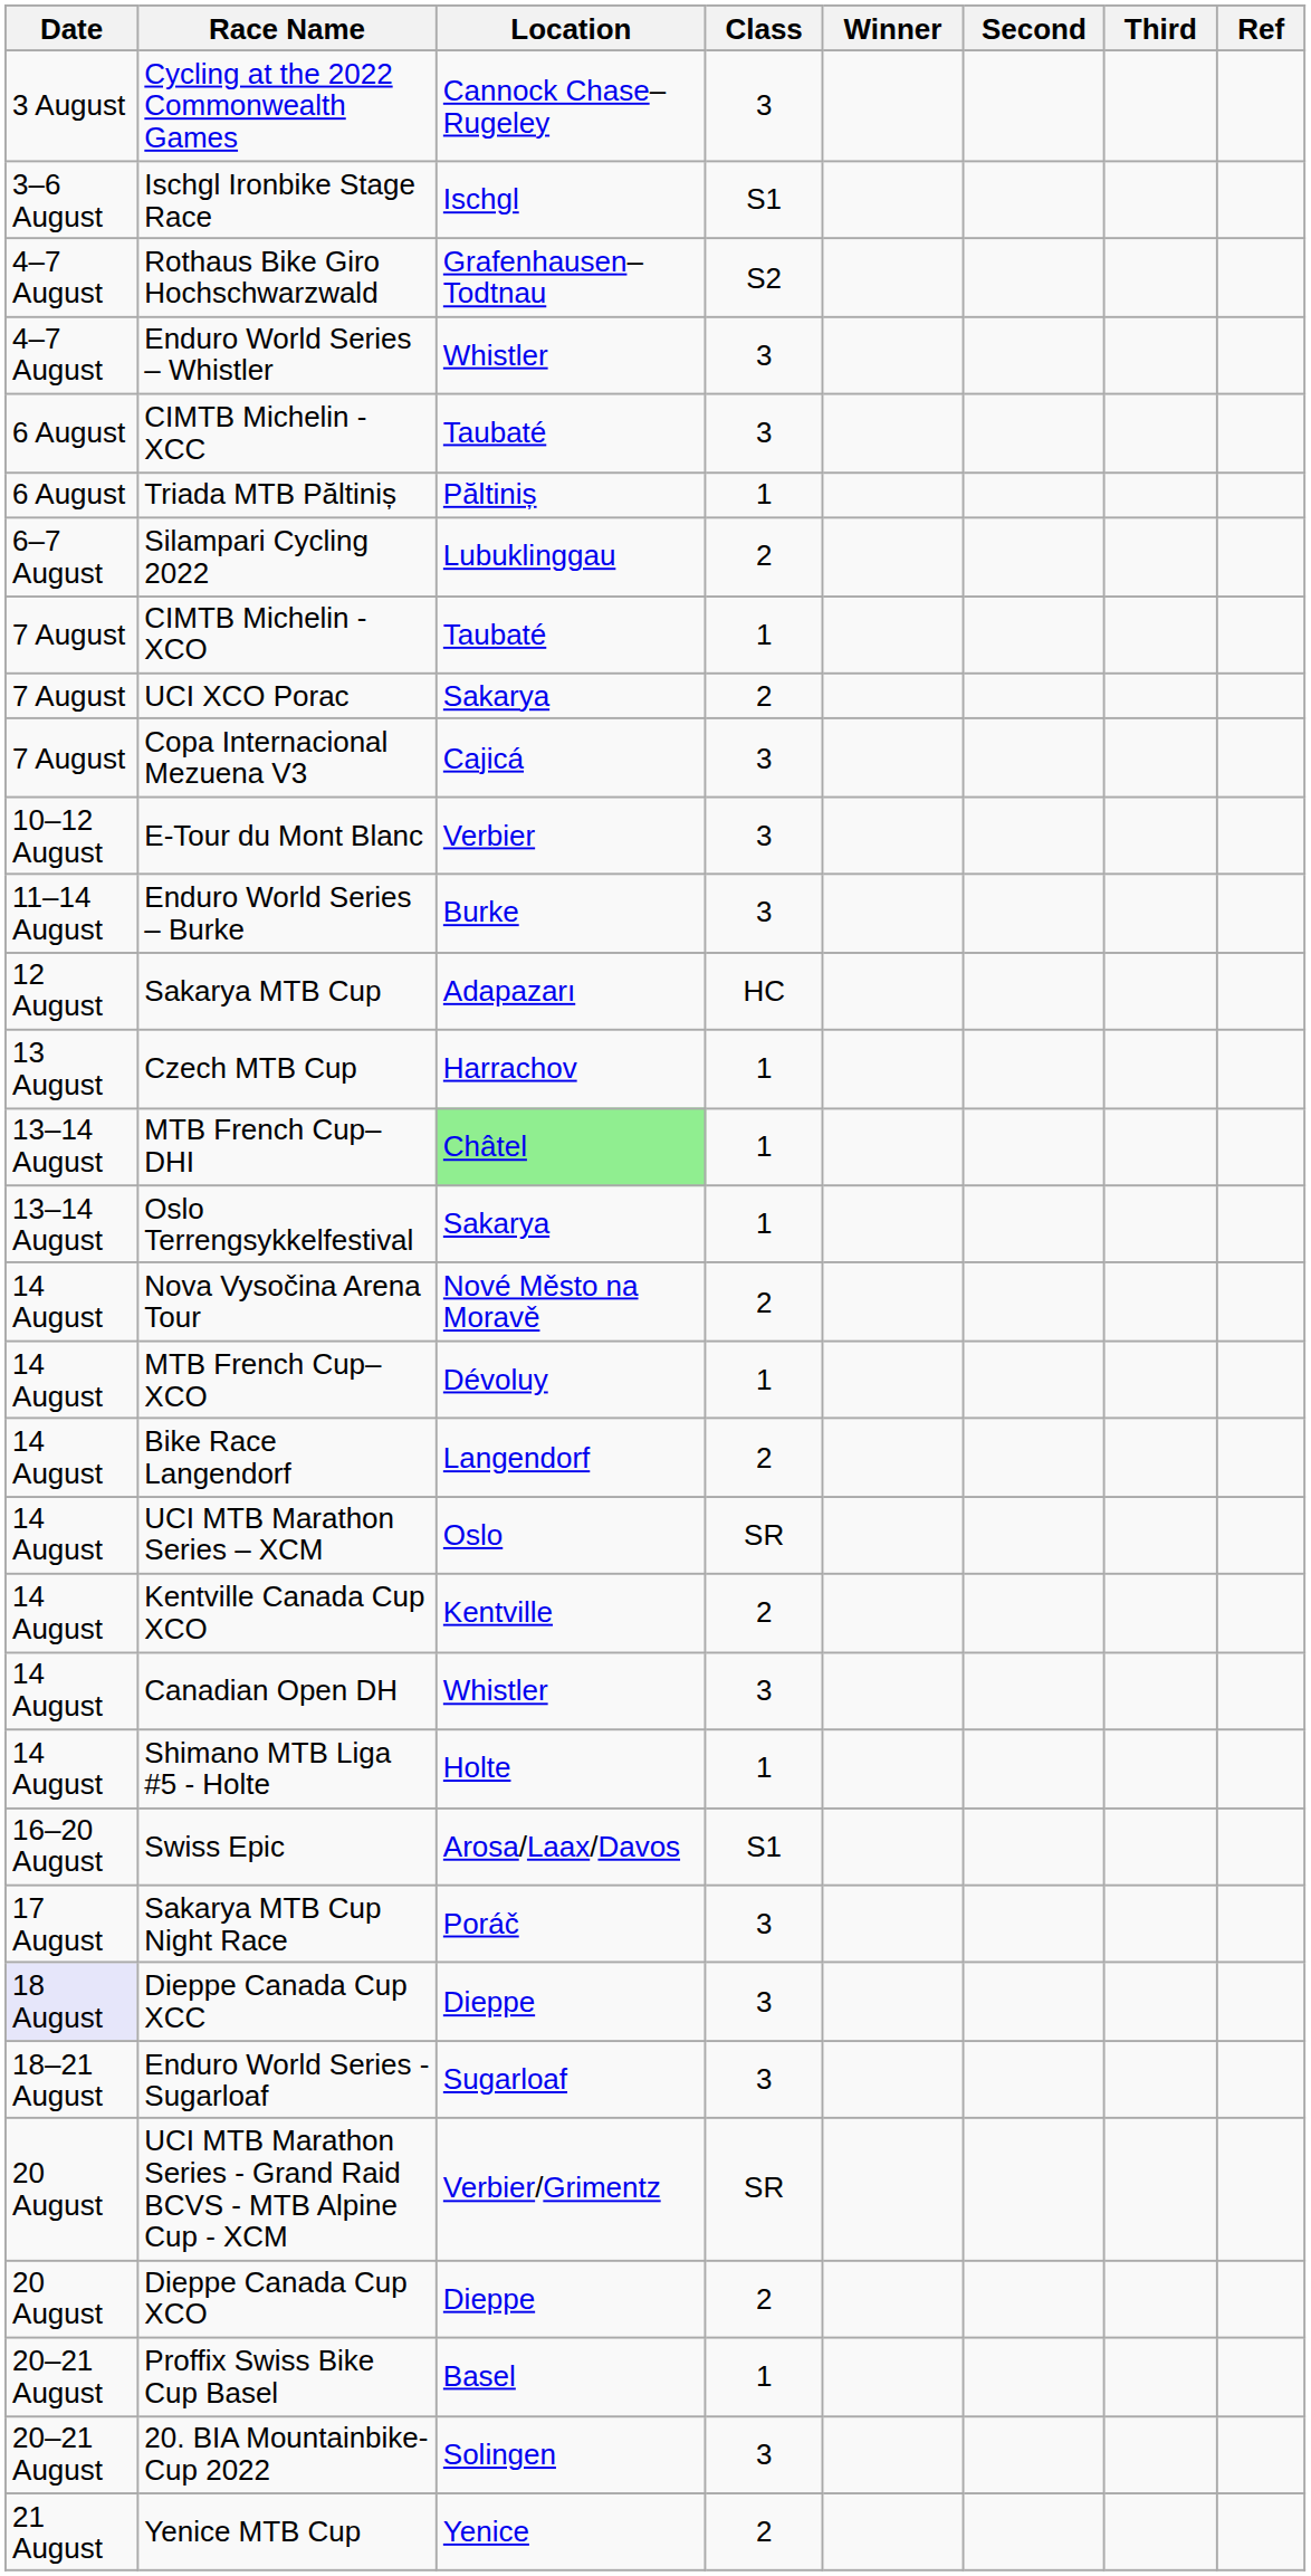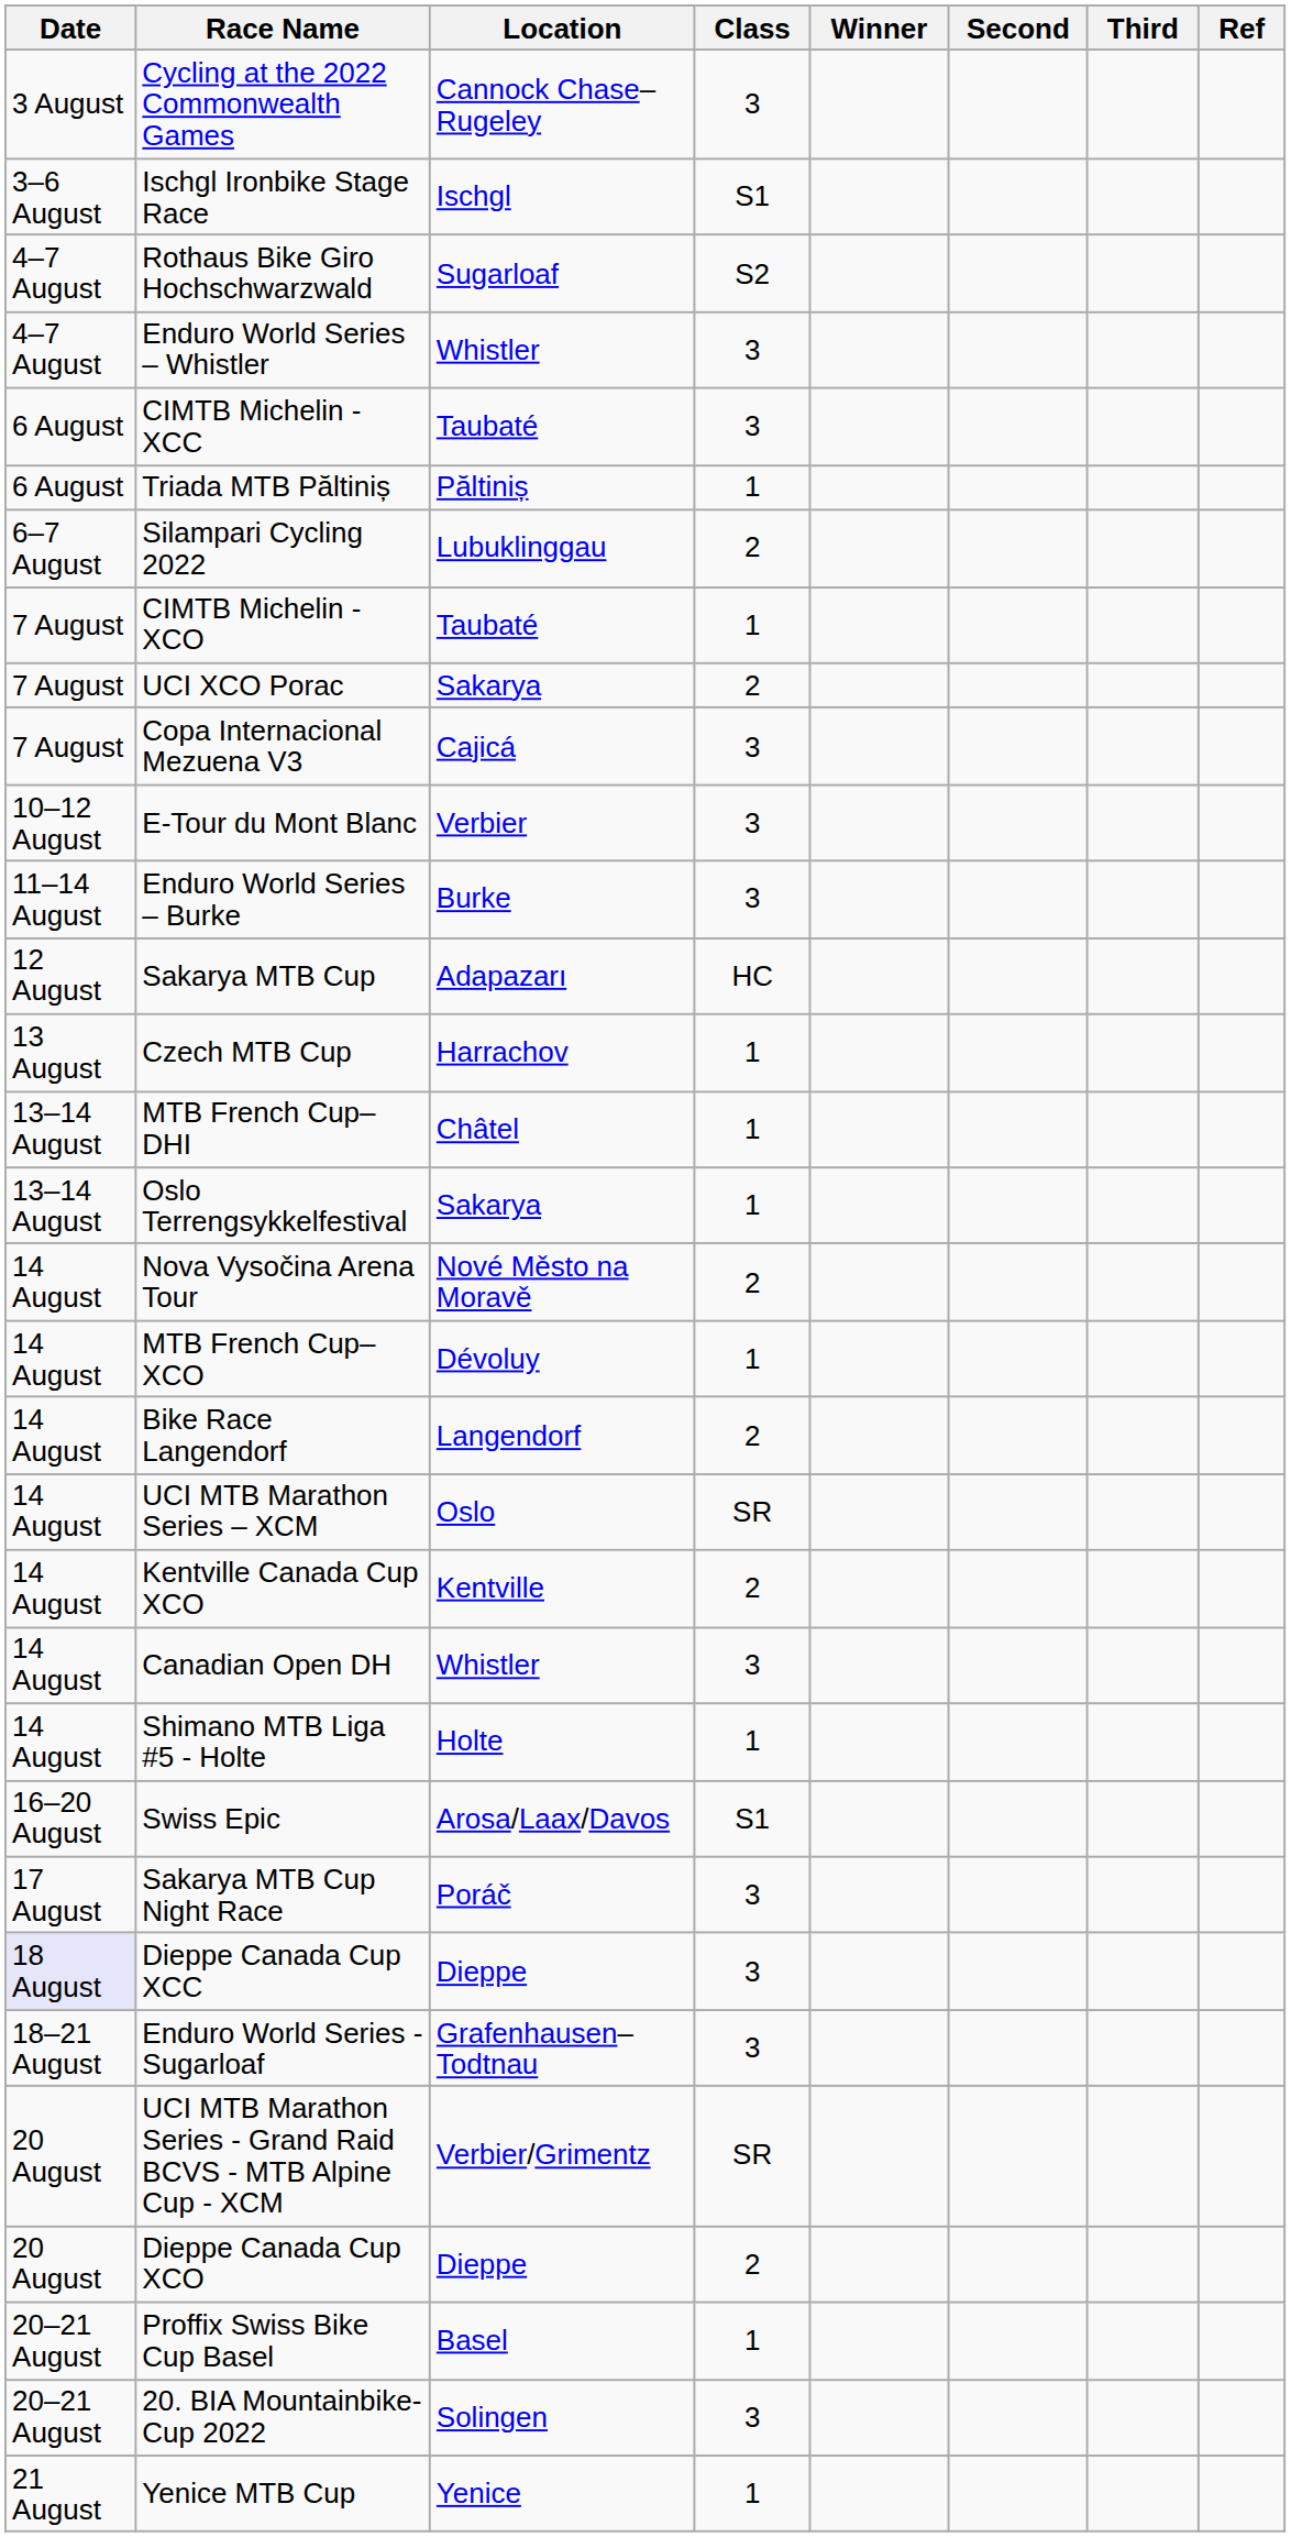 <table class="wikitable sortable" style="font-size:85%;">
 <tr>
 <th style="width:190px;">Date</th>
 <th style="width:210px;">Race Name</th>
 <th style="width:210px;">Location</th>
 <th style="width:170px;">Class</th>
 <th width=200px>Winner</th>
 <th style="width:170px;">Second</th>
 <th style="width:170px;">Third</th>
 <th style="width:170px;">Ref</th>
 </tr>
 <tr>
 <td>3 August</td>
 <td><a href='#'>Cycling at the 2022 Commonwealth Games</a></td>
 <td> <a href='#'>Cannock Chase</a>–<a href='#'>Rugeley</a></td>
 <td align=center>3</td>
 <td></td>
 <td></td>
 <td></td>
 <td align=center></td>
 </tr>
 <tr>
 <td>3–6 August</td>
 <td>Ischgl Ironbike Stage Race</td>
 <td> <a href='#'>Ischgl</a></td>
 <td align=center>S1</td>
 <td><br></td>
 <td></td>
 <td><br></td>
 <td align=center></td>
 </tr>
 <tr>
 <td>4–7 August</td>
 <td>Rothaus Bike Giro Hochschwarzwald</td>
-<td> <a href='#'>Grafenhausen</a>–<a href='#'>Todtnau</a></td>
+<td> <a href='#'>Sugarloaf</a></td>
 <td align=center>S2</td>
 <td><br></td>
 <td><br></td>
 <td></td>
 <td align=center></td>
 </tr>
 <tr>
 <td>4–7 August</td>
 <td>Enduro World Series – Whistler</td>
 <td> <a href='#'>Whistler</a></td>
 <td align=center>3</td>
 <td><br></td>
 <td><br></td>
 <td><br></td>
 <td align=center></td>
 </tr>
 <tr>
 <td>6 August</td>
 <td>CIMTB Michelin - XCC</td>
 <td> <a href='#'>Taubaté</a></td>
 <td align=center>3</td>
 <td><br></td>
 <td><br></td>
 <td><br></td>
 <td align=center></td>
 </tr>
 <tr>
 <td>6 August</td>
 <td>Triada MTB Păltiniș</td>
 <td> <a href='#'>Păltiniș</a></td>
 <td align=center>1</td>
 <td><br></td>
 <td><br></td>
 <td><br></td>
 <td align=center></td>
 </tr>
 <tr>
 <td>6–7 August</td>
 <td>Silampari Cycling 2022</td>
 <td> <a href='#'>Lubuklinggau</a></td>
 <td align=center>2</td>
 <td></td>
 <td></td>
 <td></td>
 <td align=center></td>
 </tr>
 <tr>
 <td>7 August</td>
 <td>CIMTB Michelin - XCO</td>
 <td> <a href='#'>Taubaté</a></td>
 <td align=center>1</td>
 <td><br></td>
 <td><br></td>
 <td><br></td>
 <td align=center></td>
 </tr>
 <tr>
 <td>7 August</td>
 <td>UCI XCO Porac</td>
 <td> <a href='#'>Sakarya</a></td>
 <td align=center>2</td>
 <td><br></td>
 <td><br></td>
 <td><br></td>
 <td align=center></td>
 </tr>
 <tr>
 <td>7 August</td>
 <td>Copa Internacional Mezuena V3</td>
 <td> <a href='#'>Cajicá</a></td>
 <td align=center>3</td>
 <td><br></td>
 <td><br></td>
 <td><br></td>
 <td align=center></td>
 </tr>
 <tr>
 <td>10–12 August</td>
 <td>E-Tour du Mont Blanc</td>
 <td> <a href='#'>Verbier</a></td>
 <td align=center>3</td>
 <td><br></td>
 <td><br></td>
 <td><br></td>
 <td align=center></td>
 </tr>
 <tr>
 <td>11–14 August</td>
 <td>Enduro World Series – Burke</td>
 <td> <a href='#'>Burke</a></td>
 <td align=center>3</td>
 <td><br></td>
 <td><br></td>
 <td><br></td>
 <td align=center></td>
 </tr>
 <tr>
 <td>12 August</td>
 <td>Sakarya MTB Cup</td>
 <td> <a href='#'>Adapazarı</a></td>
 <td align=center>HC</td>
 <td><br></td>
 <td><br></td>
 <td><br></td>
 <td align=center></td>
 </tr>
 <tr>
 <td>13 August</td>
 <td>Czech MTB Cup</td>
 <td> <a href='#'>Harrachov</a></td>
 <td align=center>1</td>
 <td><br></td>
 <td><br></td>
 <td><br></td>
 <td align=center></td>
 </tr>
 <tr>
 <td>13–14 August</td>
 <td>MTB French Cup–DHI</td>
-<td style="background: lightgreen;"> <a href='#'>Châtel</a></td>
+<td> <a href='#'>Châtel</a></td>
 <td align=center>1</td>
 <td><br></td>
 <td><br></td>
 <td><br></td>
 <td align=center></td>
 </tr>
 <tr>
 <td>13–14 August</td>
 <td>Oslo Terrengsykkelfestival</td>
 <td> <a href='#'>Sakarya</a></td>
 <td align=center>1</td>
 <td></td>
 <td></td>
 <td></td>
 <td align=center></td>
 </tr>
 <tr>
 <td>14 August</td>
 <td>Nova Vysočina Arena Tour</td>
 <td> <a href='#'>Nové Město na Moravě</a></td>
 <td align=center>2</td>
 <td><br></td>
 <td><br></td>
 <td><br></td>
 <td align=center></td>
 </tr>
 <tr>
 <td>14 August</td>
 <td>MTB French Cup–XCO</td>
 <td> <a href='#'>Dévoluy</a></td>
 <td align=center>1</td>
 <td><br></td>
 <td><br></td>
 <td><br></td>
 <td align=center></td>
 </tr>
 <tr>
 <td>14 August</td>
 <td>Bike Race Langendorf</td>
 <td> <a href='#'>Langendorf</a></td>
 <td align=center>2</td>
 <td><br></td>
 <td><br></td>
 <td><br></td>
 <td align=center></td>
 </tr>
 <tr>
 <td>14 August</td>
 <td>UCI MTB Marathon Series – XCM</td>
 <td> <a href='#'>Oslo</a></td>
 <td align=center>SR</td>
 <td><br></td>
 <td><br></td>
 <td><br></td>
 <td align=center></td>
 </tr>
 <tr>
 <td>14 August</td>
 <td>Kentville Canada Cup XCO</td>
 <td> <a href='#'>Kentville</a></td>
 <td align=center>2</td>
 <td><br></td>
 <td><br></td>
 <td><br></td>
 <td align=center></td>
 </tr>
 <tr>
 <td>14 August</td>
 <td>Canadian Open DH</td>
 <td> <a href='#'>Whistler</a></td>
 <td align=center>3</td>
 <td><br></td>
 <td><br></td>
 <td><br></td>
 <td align=center></td>
 </tr>
 <tr>
 <td>14 August</td>
 <td>Shimano MTB Liga #5 - Holte</td>
 <td> <a href='#'>Holte</a></td>
 <td align=center>1</td>
 <td><br></td>
 <td><br></td>
 <td><br></td>
 <td align=center></td>
 </tr>
 <tr>
 <td>16–20 August</td>
 <td>Swiss Epic</td>
 <td> <a href='#'>Arosa</a>/<a href='#'>Laax</a>/<a href='#'>Davos</a></td>
 <td align=center>S1</td>
 <td><br></td>
 <td><br></td>
 <td><br></td>
 <td align=center></td>
 </tr>
 <tr>
 <td>17 August</td>
 <td>Sakarya MTB Cup Night Race</td>
 <td> <a href='#'>Poráč</a></td>
 <td align=center>3</td>
 <td><br></td>
 <td><br></td>
 <td><br></td>
 <td align=center></td>
 </tr>
 <tr>
 <td style="background: lavender;">18 August</td>
 <td>Dieppe Canada Cup XCC</td>
 <td> <a href='#'>Dieppe</a></td>
 <td align=center>3</td>
 <td><br></td>
 <td><br></td>
 <td><br></td>
 <td align=center></td>
 </tr>
 <tr>
 <td>18–21 August</td>
 <td>Enduro World Series - Sugarloaf</td>
-<td> <a href='#'>Sugarloaf</a></td>
+<td> <a href='#'>Grafenhausen</a>–<a href='#'>Todtnau</a></td>
 <td align=center>3</td>
 <td><br></td>
 <td><br></td>
 <td><br></td>
 <td align=center></td>
 </tr>
 <tr>
 <td>20 August</td>
 <td>UCI MTB Marathon Series - Grand Raid BCVS - MTB Alpine Cup - XCM</td>
 <td> <a href='#'>Verbier</a>/<a href='#'>Grimentz</a></td>
 <td align=center>SR</td>
 <td><br></td>
 <td><br></td>
 <td><br></td>
 <td align=center></td>
 </tr>
 <tr>
 <td>20 August</td>
 <td>Dieppe Canada Cup XCO</td>
 <td> <a href='#'>Dieppe</a></td>
 <td align=center>2</td>
 <td><br></td>
 <td><br></td>
 <td><br></td>
 <td align=center></td>
 </tr>
 <tr>
 <td>20–21 August</td>
 <td>Proffix Swiss Bike Cup Basel</td>
 <td> <a href='#'>Basel</a></td>
 <td align=center>1</td>
 <td><br></td>
 <td><br></td>
 <td><br></td>
 <td align=center></td>
 </tr>
 <tr>
 <td>20–21 August</td>
 <td>20. BIA Mountainbike-Cup 2022</td>
 <td> <a href='#'>Solingen</a></td>
 <td align=center>3</td>
 <td><br></td>
 <td><br></td>
 <td><br></td>
 <td align=center></td>
 </tr>
 <tr>
 <td>21 August</td>
 <td>Yenice MTB Cup</td>
 <td> <a href='#'>Yenice</a></td>
-<td align=center>2</td>
+<td align=center>1</td>
 <td><br></td>
 <td><br></td>
 <td><br></td>
 <td align=center></td>
 </tr>
 </table>
